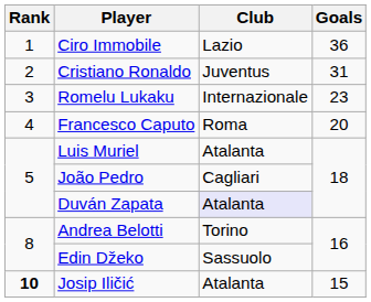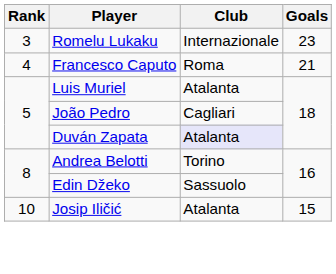 <table class="wikitable" style="text-align:center">
 <tr>
 <th>Rank</th>
 <th>Player</th>
 <th>Club</th>
 <th>Goals</th>
-</tr>
-<tr>
-<td>1</td>
-<td align=left> <a href='#'>Ciro Immobile</a></td>
-<td align=left>Lazio</td>
-<td>36</td>
-</tr>
-<tr>
-<td>2</td>
-<td align=left> <a href='#'>Cristiano Ronaldo</a></td>
-<td align=left>Juventus</td>
-<td>31</td>
 </tr>
 <tr>
 <td>3</td>
 <td align=left> <a href='#'>Romelu Lukaku</a></td>
 <td align=left>Internazionale</td>
 <td>23</td>
 </tr>
 <tr>
 <td>4</td>
 <td align=left> <a href='#'>Francesco Caputo</a></td>
 <td align=left>Roma</td>
-<td>20</td>
+<td>21</td>
 </tr>
 <tr>
 <td rowspan=3>5</td>
 <td align=left> <a href='#'>Luis Muriel</a></td>
 <td align=left>Atalanta</td>
 <td rowspan=3>18</td>
 </tr>
 <tr>
 <td align=left> <a href='#'>João Pedro</a></td>
 <td align=left>Cagliari</td>
 </tr>
 <tr>
 <td align=left> <a href='#'>Duván Zapata</a></td>
 <td align=left style="background: lavender;">Atalanta</td>
 </tr>
 <tr>
 <td rowspan=2>8</td>
 <td align=left> <a href='#'>Andrea Belotti</a></td>
 <td align=left>Torino</td>
 <td rowspan=2>16</td>
 </tr>
 <tr>
 <td align=left> <a href='#'>Edin Džeko</a></td>
 <td align=left>Sassuolo</td>
 </tr>
 <tr>
-<td><strong>10</strong></td>
+<td>10</td>
 <td align=left> <a href='#'>Josip Iličić</a></td>
 <td align=left>Atalanta</td>
 <td>15</td>
 </tr>
 </table>
